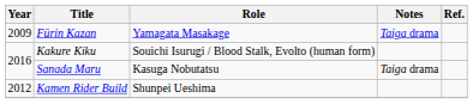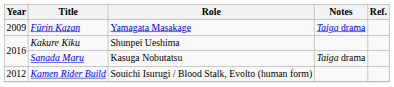 <table class="wikitable">
 <tr>
 <th>Year</th>
 <th>Title</th>
 <th>Role</th>
 <th>Notes</th>
 <th>Ref.</th>
 </tr>
 <tr>
 <td>2009</td>
 <td><em><a href='#'>Fūrin Kazan</a></em></td>
 <td><a href='#'>Yamagata Masakage</a></td>
 <td><a href='#'><em>Taiga</em> drama</a></td>
 <td></td>
 </tr>
 <tr>
 <td rowspan="2">2016</td>
 <td><em>Kakure Kiku</em></td>
-<td>Souichi Isurugi / Blood Stalk, Evolto (human form)</td>
+<td>Shunpei Ueshima</td>
 <td></td>
 <td></td>
 </tr>
 <tr>
 <td><em><a href='#'>Sanada Maru</a></em></td>
 <td>Kasuga Nobutatsu</td>
 <td><em>Taiga</em> drama</td>
 <td></td>
 </tr>
 <tr>
 <td>2012</td>
 <td><em><a href='#'>Kamen Rider Build</a></em></td>
-<td>Shunpei Ueshima</td>
+<td>Souichi Isurugi / Blood Stalk, Evolto (human form)</td>
 <td></td>
 <td></td>
 </tr>
 <tr>
 </tr>
 </table>
